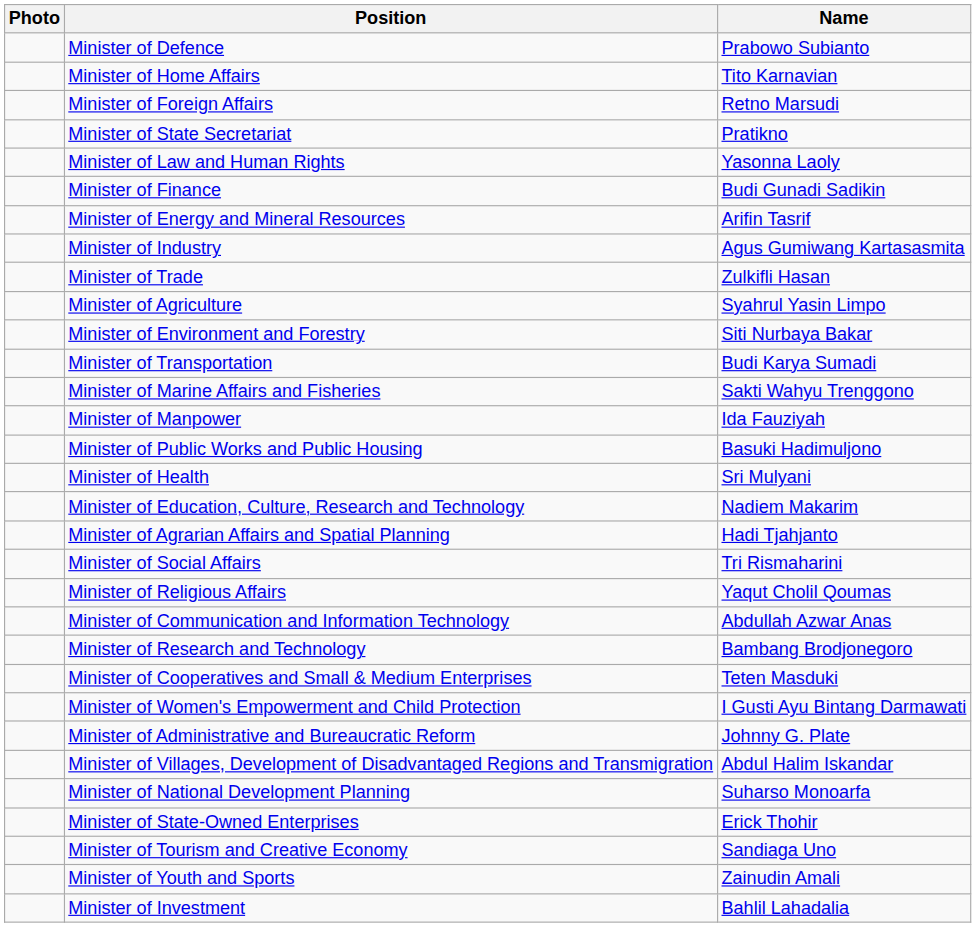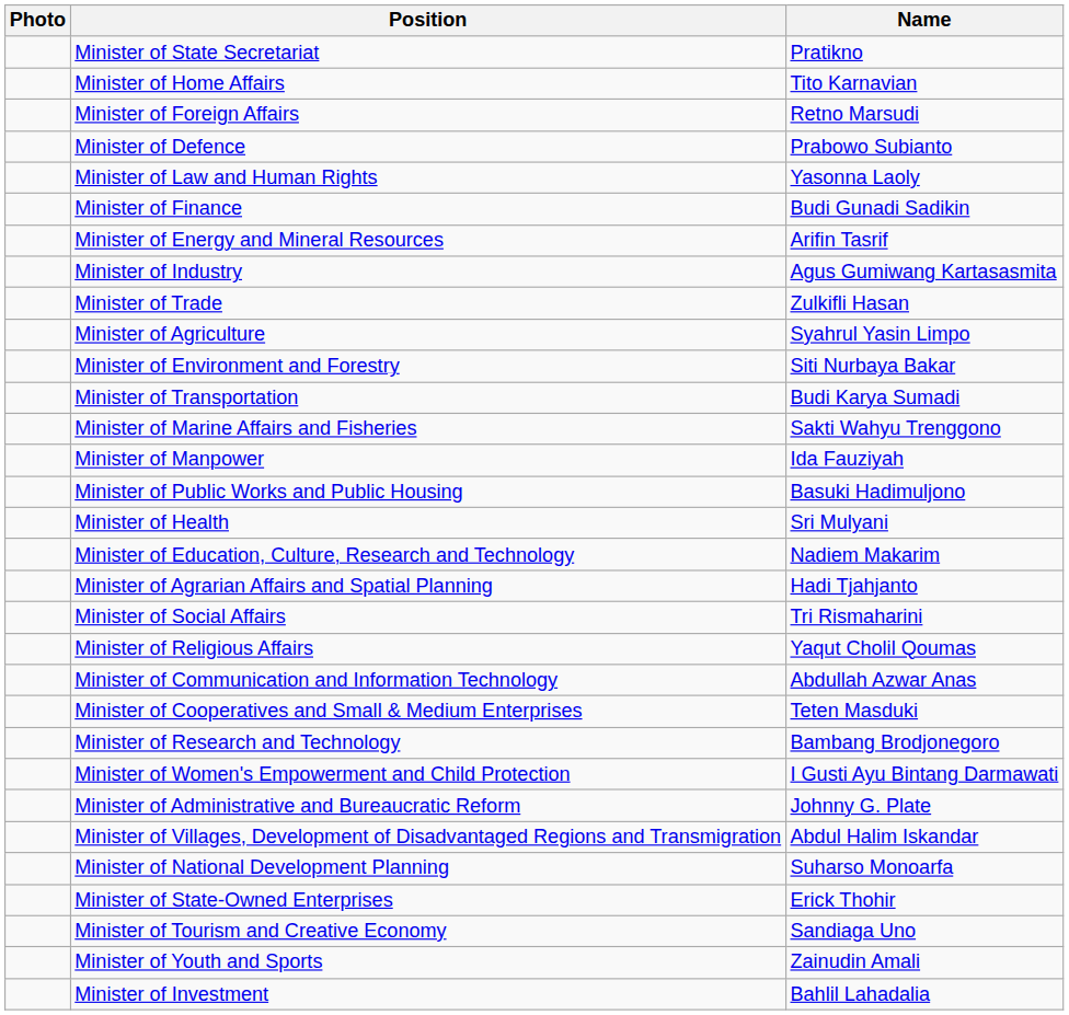 <table class=wikitable>
 <tr>
 <th>Photo</th>
 <th>Position</th>
 <th>Name</th>
 </tr>
 <tr>
 <td></td>
-<td><a href='#'>Minister of Defence</a></td>
-<td><a href='#'>Prabowo Subianto</a></td>
+<td><a href='#'>Minister of State Secretariat</a></td>
+<td><a href='#'>Pratikno</a></td>
 </tr>
 <tr>
 <td></td>
 <td><a href='#'>Minister of Home Affairs</a></td>
 <td><a href='#'>Tito Karnavian</a></td>
 </tr>
 <tr>
 <td></td>
 <td><a href='#'>Minister of Foreign Affairs</a></td>
 <td><a href='#'>Retno Marsudi</a></td>
 </tr>
 <tr>
 <td></td>
-<td><a href='#'>Minister of State Secretariat</a></td>
-<td><a href='#'>Pratikno</a></td>
+<td><a href='#'>Minister of Defence</a></td>
+<td><a href='#'>Prabowo Subianto</a></td>
 </tr>
 <tr>
 <td></td>
 <td><a href='#'>Minister of Law and Human Rights</a></td>
 <td><a href='#'>Yasonna Laoly</a></td>
 </tr>
 <tr>
 <td></td>
 <td><a href='#'>Minister of Finance</a></td>
 <td><a href='#'>Budi Gunadi Sadikin</a></td>
 </tr>
 <tr>
 <td></td>
 <td><a href='#'>Minister of Energy and Mineral Resources</a></td>
 <td><a href='#'>Arifin Tasrif</a></td>
 </tr>
 <tr>
 <td></td>
 <td><a href='#'>Minister of Industry</a></td>
 <td><a href='#'>Agus Gumiwang Kartasasmita</a></td>
 </tr>
 <tr>
 <td></td>
 <td><a href='#'>Minister of Trade</a></td>
 <td><a href='#'>Zulkifli Hasan</a></td>
 </tr>
 <tr>
 <td></td>
 <td><a href='#'>Minister of Agriculture</a></td>
 <td><a href='#'>Syahrul Yasin Limpo</a></td>
 </tr>
 <tr>
 <td></td>
 <td><a href='#'>Minister of Environment and Forestry</a></td>
 <td><a href='#'>Siti Nurbaya Bakar</a></td>
 </tr>
 <tr>
 <td></td>
 <td><a href='#'>Minister of Transportation</a></td>
 <td><a href='#'>Budi Karya Sumadi</a></td>
 </tr>
 <tr>
 <td></td>
 <td><a href='#'>Minister of Marine Affairs and Fisheries</a></td>
 <td><a href='#'>Sakti Wahyu Trenggono</a></td>
 </tr>
 <tr>
 <td></td>
 <td><a href='#'>Minister of Manpower</a></td>
 <td><a href='#'>Ida Fauziyah</a></td>
 </tr>
 <tr>
 <td></td>
 <td><a href='#'>Minister of Public Works and Public Housing</a></td>
 <td><a href='#'>Basuki Hadimuljono</a></td>
 </tr>
 <tr>
 <td></td>
 <td><a href='#'>Minister of Health</a></td>
 <td><a href='#'>Sri Mulyani</a></td>
 </tr>
 <tr>
 <td></td>
 <td><a href='#'>Minister of Education, Culture, Research and Technology</a></td>
 <td><a href='#'>Nadiem Makarim</a></td>
 </tr>
 <tr>
 <td></td>
 <td><a href='#'>Minister of Agrarian Affairs and Spatial Planning</a></td>
 <td><a href='#'>Hadi Tjahjanto</a></td>
 </tr>
 <tr>
 <td></td>
 <td><a href='#'>Minister of Social Affairs</a></td>
 <td><a href='#'>Tri Rismaharini</a></td>
 </tr>
 <tr>
 <td></td>
 <td><a href='#'>Minister of Religious Affairs</a></td>
 <td><a href='#'>Yaqut Cholil Qoumas</a></td>
 </tr>
 <tr>
 <td></td>
 <td><a href='#'>Minister of Communication and Information Technology</a></td>
 <td><a href='#'>Abdullah Azwar Anas</a></td>
 </tr>
 <tr>
 <td></td>
-<td><a href='#'>Minister of Research and Technology</a></td>
-<td><a href='#'>Bambang Brodjonegoro</a></td>
+<td><a href='#'>Minister of Cooperatives and Small & Medium Enterprises</a></td>
+<td><a href='#'>Teten Masduki</a></td>
 </tr>
 <tr>
 <td></td>
-<td><a href='#'>Minister of Cooperatives and Small & Medium Enterprises</a></td>
-<td><a href='#'>Teten Masduki</a></td>
+<td><a href='#'>Minister of Research and Technology</a></td>
+<td><a href='#'>Bambang Brodjonegoro</a></td>
 </tr>
 <tr>
 <td></td>
 <td><a href='#'>Minister of Women's Empowerment and Child Protection</a></td>
 <td><a href='#'>I Gusti Ayu Bintang Darmawati</a></td>
 </tr>
 <tr>
 <td></td>
 <td><a href='#'>Minister of Administrative and Bureaucratic Reform</a></td>
 <td><a href='#'>Johnny G. Plate</a></td>
 </tr>
 <tr>
 <td></td>
 <td><a href='#'>Minister of Villages, Development of Disadvantaged Regions and Transmigration</a></td>
 <td><a href='#'>Abdul Halim Iskandar</a></td>
 </tr>
 <tr>
 <td></td>
 <td><a href='#'>Minister of National Development Planning</a></td>
 <td><a href='#'>Suharso Monoarfa</a></td>
 </tr>
 <tr>
 <td></td>
 <td><a href='#'>Minister of State-Owned Enterprises</a></td>
 <td><a href='#'>Erick Thohir</a></td>
 </tr>
 <tr>
 <td></td>
 <td><a href='#'>Minister of Tourism and Creative Economy</a></td>
 <td><a href='#'>Sandiaga Uno</a></td>
 </tr>
 <tr>
 <td></td>
 <td><a href='#'>Minister of Youth and Sports</a></td>
 <td><a href='#'>Zainudin Amali</a></td>
 </tr>
 <tr>
 <td></td>
 <td><a href='#'>Minister of Investment</a></td>
 <td><a href='#'>Bahlil Lahadalia</a></td>
 </tr>
 </table>
